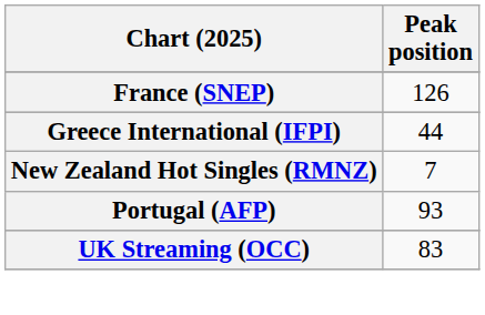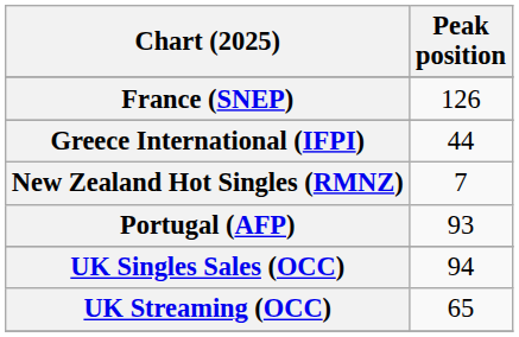 <table class="wikitable sortable plainrowheaders" style="text-align:center">
 <tr>
 <th scope="col">Chart (2025)</th>
 <th scope="col">Peak<br>position</th>
 </tr>
 <tr>
 </tr>
 <tr>
 </tr>
 <tr>
 <th scope="row">France (<a href='#'>SNEP</a>)</th>
 <td>126</td>
 </tr>
 <tr>
 </tr>
 <tr>
 <th scope="row">Greece International (<a href='#'>IFPI</a>)</th>
 <td>44</td>
 </tr>
 <tr>
 <th scope="row">New Zealand Hot Singles (<a href='#'>RMNZ</a>)</th>
 <td>7</td>
 </tr>
 <tr>
 <th scope="row">Portugal (<a href='#'>AFP</a>)</th>
 <td>93</td>
 </tr>
 <tr>
 </tr>
 <tr>
+<th scope="row"><a href='#'>UK Singles Sales</a> (<a href='#'>OCC</a>)</th>
+<td>94</td>
+</tr>
+<tr>
 <th scope="row"><a href='#'>UK Streaming</a> (<a href='#'>OCC</a>)</th>
-<td>83</td>
+<td>65</td>
 </tr>
 <tr>
 </tr>
 </table>
